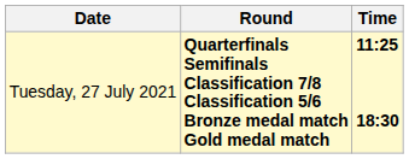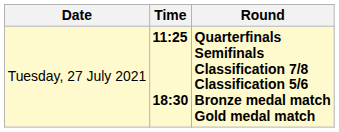 <table class="wikitable">
 <tr>
 <th>Date</th>
+<th>Time</th>
 <th>Round</th>
-<th>Time</th>
 </tr>
 <tr style=background:lemonchiffon>
 <td>Tuesday, 27 July 2021</td>
+<td><strong>11:25</strong><br> <br> <br> <br><strong>18:30</strong><br> </td>
 <td><strong>Quarterfinals</strong><br><strong>Semifinals</strong><br><strong>Classification 7/8</strong><br><strong>Classification 5/6</strong><br><strong>Bronze medal match</strong><br><strong>Gold medal match</strong></td>
-<td><strong>11:25</strong><br> <br> <br> <br><strong>18:30</strong><br> </td>
 </tr>
 </table>
